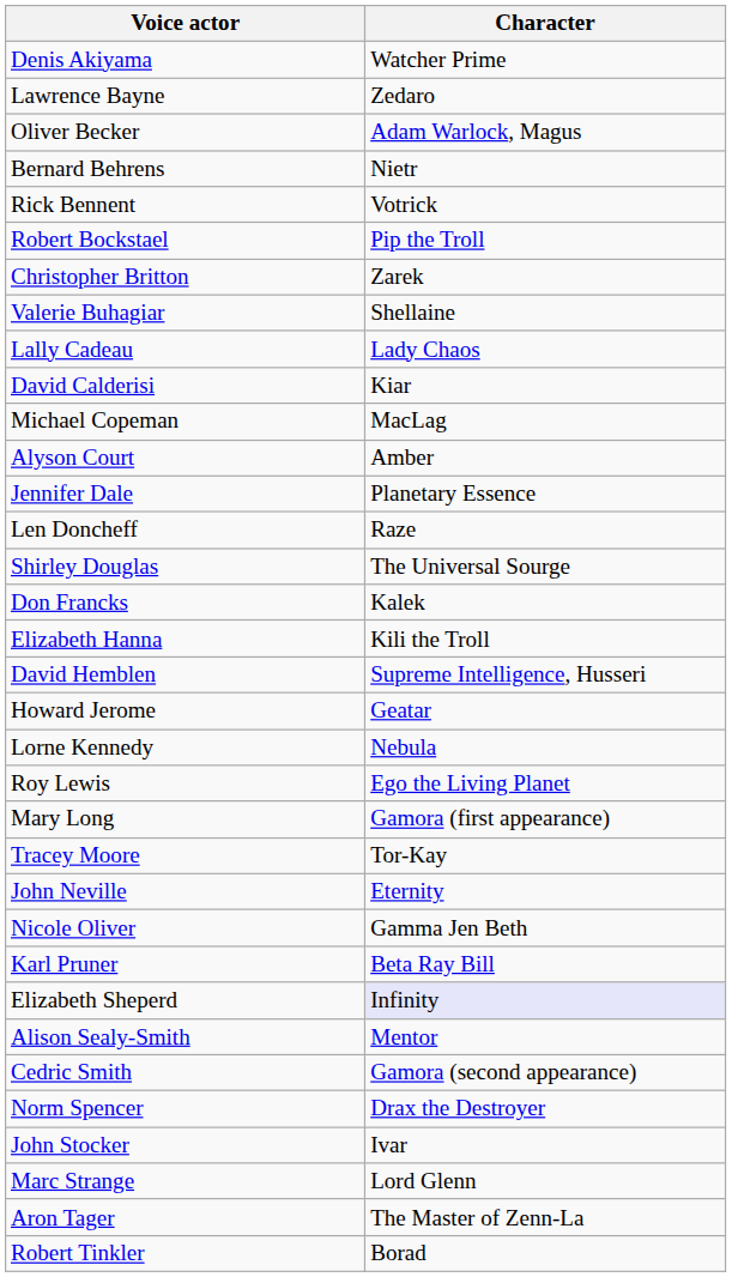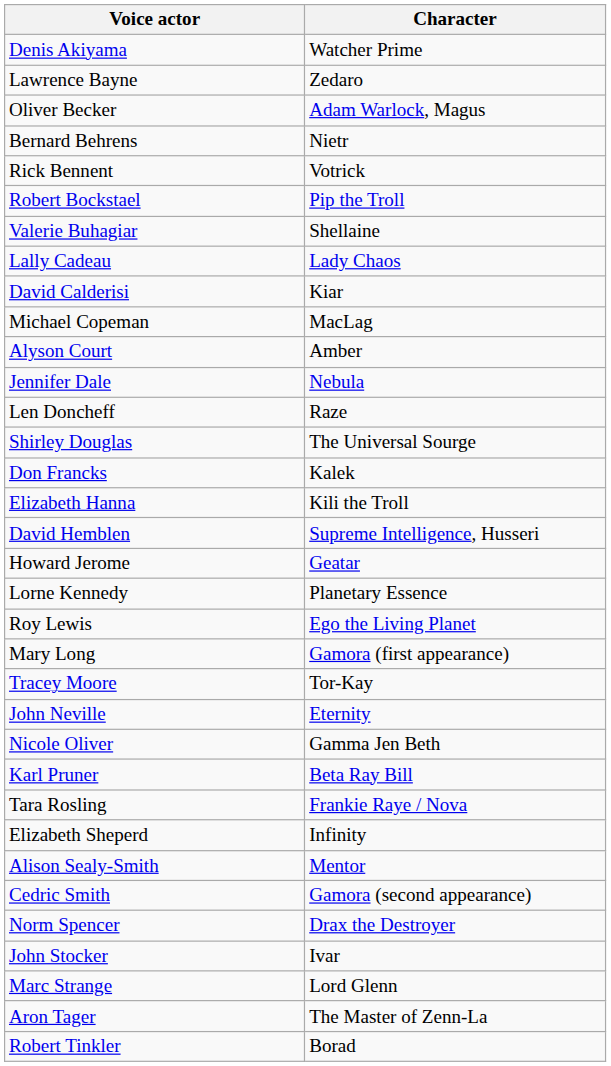 <table class="wikitable sortable" style="width:40%;">
 <tr>
 <th style="width:50%;">Voice actor</th>
 <th style="width:50%;">Character</th>
 </tr>
 <tr>
 <td><a href='#'>Denis Akiyama</a></td>
 <td>Watcher Prime</td>
 </tr>
 <tr>
 <td>Lawrence Bayne</td>
 <td>Zedaro</td>
 </tr>
 <tr>
 <td>Oliver Becker</td>
 <td><a href='#'>Adam Warlock</a>, Magus</td>
 </tr>
 <tr>
 <td>Bernard Behrens</td>
 <td>Nietr</td>
 </tr>
 <tr>
 <td>Rick Bennent</td>
 <td>Votrick</td>
 </tr>
 <tr>
 <td><a href='#'>Robert Bockstael</a></td>
 <td><a href='#'>Pip the Troll</a></td>
 </tr>
 <tr>
-<td><a href='#'>Christopher Britton</a></td>
-<td>Zarek</td>
-</tr>
-<tr>
 <td><a href='#'>Valerie Buhagiar</a></td>
 <td>Shellaine</td>
 </tr>
 <tr>
 <td><a href='#'>Lally Cadeau</a></td>
 <td><a href='#'>Lady Chaos</a></td>
 </tr>
 <tr>
 <td><a href='#'>David Calderisi</a></td>
 <td>Kiar</td>
 </tr>
 <tr>
 <td>Michael Copeman</td>
 <td>MacLag</td>
 </tr>
 <tr>
 <td><a href='#'>Alyson Court</a></td>
 <td>Amber</td>
 </tr>
 <tr>
 <td><a href='#'>Jennifer Dale</a></td>
-<td>Planetary Essence</td>
+<td><a href='#'>Nebula</a></td>
 </tr>
 <tr>
 <td>Len Doncheff</td>
 <td>Raze</td>
 </tr>
 <tr>
 <td><a href='#'>Shirley Douglas</a></td>
 <td>The Universal Sourge</td>
 </tr>
 <tr>
 <td><a href='#'>Don Francks</a></td>
 <td>Kalek</td>
 </tr>
 <tr>
 <td><a href='#'>Elizabeth Hanna</a></td>
 <td>Kili the Troll</td>
 </tr>
 <tr>
 <td><a href='#'>David Hemblen</a></td>
 <td><a href='#'>Supreme Intelligence</a>, Husseri</td>
 </tr>
 <tr>
 <td>Howard Jerome</td>
 <td><a href='#'>Geatar</a></td>
 </tr>
 <tr>
 <td>Lorne Kennedy</td>
-<td><a href='#'>Nebula</a></td>
+<td>Planetary Essence</td>
 </tr>
 <tr>
 <td>Roy Lewis</td>
 <td><a href='#'>Ego the Living Planet</a></td>
 </tr>
 <tr>
 <td>Mary Long</td>
 <td><a href='#'>Gamora</a> (first appearance)</td>
 </tr>
 <tr>
 <td><a href='#'>Tracey Moore</a></td>
 <td>Tor-Kay</td>
 </tr>
 <tr>
 <td><a href='#'>John Neville</a></td>
 <td><a href='#'>Eternity</a></td>
 </tr>
 <tr>
 <td><a href='#'>Nicole Oliver</a></td>
 <td>Gamma Jen Beth</td>
 </tr>
 <tr>
 <td><a href='#'>Karl Pruner</a></td>
 <td><a href='#'>Beta Ray Bill</a></td>
 </tr>
 <tr>
+<td>Tara Rosling</td>
+<td><a href='#'>Frankie Raye / Nova</a></td>
+</tr>
+<tr>
 <td>Elizabeth Sheperd</td>
-<td style="background: lavender;">Infinity</td>
+<td>Infinity</td>
 </tr>
 <tr>
 <td><a href='#'>Alison Sealy-Smith</a></td>
 <td><a href='#'>Mentor</a></td>
 </tr>
 <tr>
 <td><a href='#'>Cedric Smith</a></td>
 <td><a href='#'>Gamora</a> (second appearance)</td>
 </tr>
 <tr>
 <td><a href='#'>Norm Spencer</a></td>
 <td><a href='#'>Drax the Destroyer</a></td>
 </tr>
 <tr>
 <td><a href='#'>John Stocker</a></td>
 <td>Ivar</td>
 </tr>
 <tr>
 <td><a href='#'>Marc Strange</a></td>
 <td>Lord Glenn</td>
 </tr>
 <tr>
 <td><a href='#'>Aron Tager</a></td>
 <td>The Master of Zenn-La</td>
 </tr>
 <tr>
 <td><a href='#'>Robert Tinkler</a></td>
 <td>Borad</td>
 </tr>
 </table>
